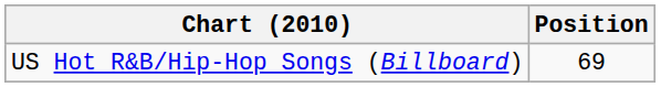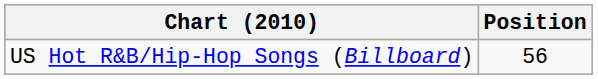 <table class="wikitable">
 <tr>
 <th scope="col">Chart (2010)</th>
 <th scope="col">Position</th>
 </tr>
 <tr>
 <td>US <a href='#'>Hot R&B/Hip-Hop Songs</a> (<em><a href='#'>Billboard</a></em>)</td>
-<td align="center">69</td>
+<td align="center">56</td>
 </tr>
 </table>
